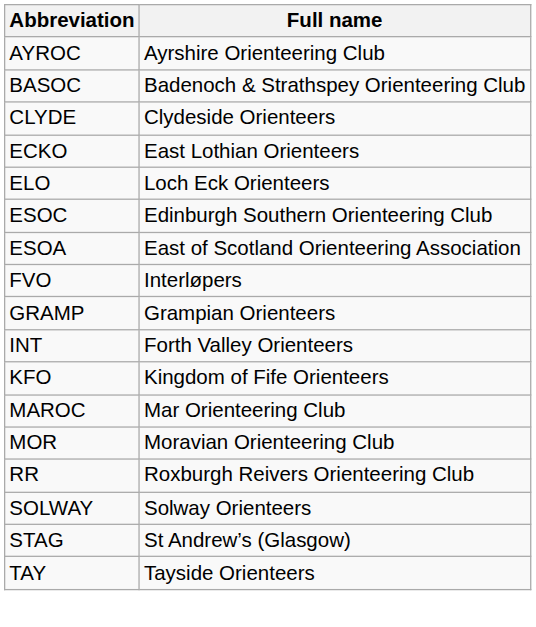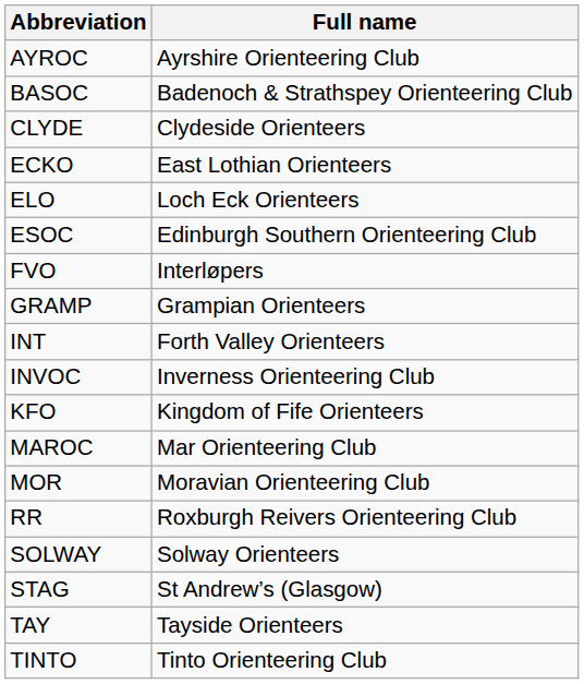 <table class="wikitable">
 <tr>
 <th>Abbreviation</th>
 <th>Full name</th>
 </tr>
 <tr>
 <td>AYROC</td>
 <td>Ayrshire Orienteering Club</td>
 </tr>
 <tr>
 <td>BASOC</td>
 <td>Badenoch & Strathspey Orienteering Club</td>
 </tr>
 <tr>
 <td>CLYDE</td>
 <td>Clydeside Orienteers</td>
 </tr>
 <tr>
 <td>ECKO</td>
 <td>East Lothian Orienteers</td>
 </tr>
 <tr>
 <td>ELO</td>
 <td>Loch Eck Orienteers</td>
 </tr>
 <tr>
 <td>ESOC</td>
 <td>Edinburgh Southern Orienteering Club</td>
 </tr>
 <tr>
-<td>ESOA</td>
-<td>East of Scotland Orienteering Association</td>
-</tr>
-<tr>
 <td>FVO</td>
 <td>Interløpers</td>
 </tr>
 <tr>
 <td>GRAMP</td>
 <td>Grampian Orienteers</td>
 </tr>
 <tr>
 <td>INT</td>
 <td>Forth Valley Orienteers</td>
+</tr>
+<tr>
+<td>INVOC</td>
+<td>Inverness Orienteering Club</td>
 </tr>
 <tr>
 <td>KFO</td>
 <td>Kingdom of Fife Orienteers</td>
 </tr>
 <tr>
 <td>MAROC</td>
 <td>Mar Orienteering Club</td>
 </tr>
 <tr>
 <td>MOR</td>
 <td>Moravian Orienteering Club</td>
 </tr>
 <tr>
 <td>RR</td>
 <td>Roxburgh Reivers Orienteering Club</td>
 </tr>
 <tr>
 <td>SOLWAY</td>
 <td>Solway Orienteers</td>
 </tr>
 <tr>
 <td>STAG</td>
 <td>St Andrew’s (Glasgow)</td>
 </tr>
 <tr>
 <td>TAY</td>
 <td>Tayside Orienteers</td>
 </tr>
+<tr>
+<td>TINTO</td>
+<td>Tinto Orienteering Club</td>
+</tr>
 </table>
